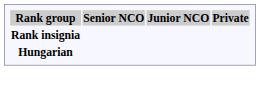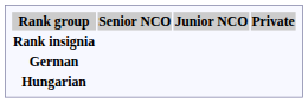 <table style="border:1px solid #8888aa; background-color:#f7f8ff; padding:5px; font-size:95%; margin: 0px 12px 12px 0px;">
 <tr style="background-color:#CCCCCC; text-align:center;">
 <th>Rank group</th>
 <th colspan=2>Senior NCO</th>
 <th colspan=3>Junior NCO</th>
 <th colspan=1>Private</th>
 </tr>
 <tr style="text-align:center;">
 <th>Rank insignia</th>
 <td></td>
 <td></td>
 <td></td>
 <td></td>
 <td></td>
 <td></td>
 </tr>
 <tr style="text-align:center;">
+<th>German</th>
+<td></td>
+<td></td>
+<td></td>
+<td></td>
+<td></td>
+<td></td>
+</tr>
+<tr style="text-align:center;">
 <th>Hungarian</th>
 <td></td>
 <td></td>
 <td></td>
 <td></td>
 <td></td>
 <td></td>
 </tr>
 </table>
